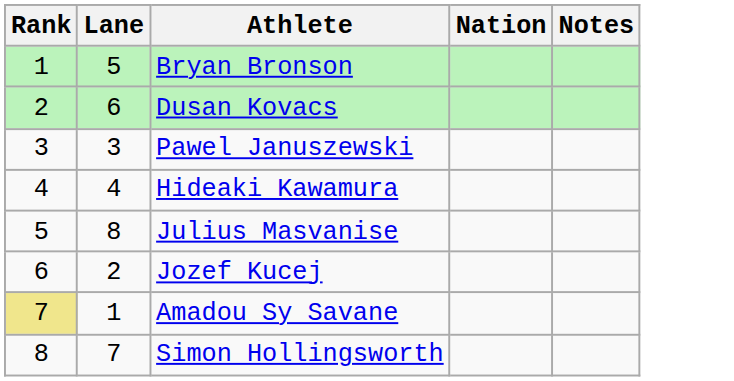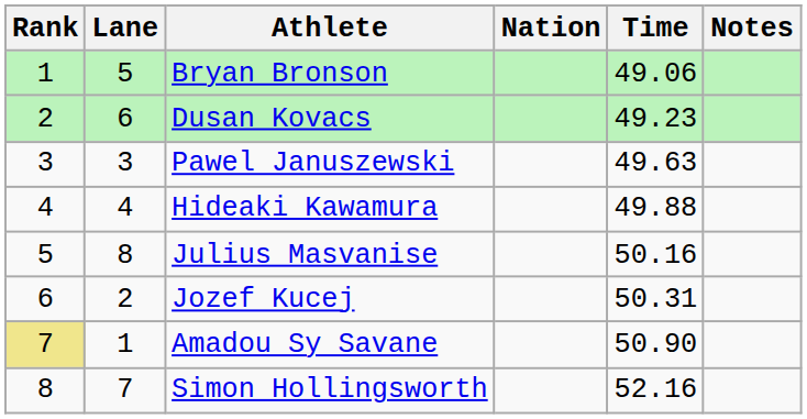 <table class="wikitable sortable" style="text-align:center">
 <tr>
 <th>Rank</th>
 <th>Lane</th>
 <th>Athlete</th>
 <th>Nation</th>
+<th>Time</th>
 <th>Notes</th>
 </tr>
 <tr style="background:#bbf3bb;">
 <td>1</td>
 <td>5</td>
 <td align=left><a href='#'>Bryan Bronson</a></td>
 <td align=left></td>
+<td>49.06</td>
 <td></td>
 </tr>
 <tr style="background:#bbf3bb;">
 <td>2</td>
 <td>6</td>
 <td align=left><a href='#'>Dusan Kovacs</a></td>
 <td align=left></td>
+<td>49.23</td>
 <td></td>
 </tr>
 <tr>
 <td>3</td>
 <td>3</td>
 <td align=left><a href='#'>Pawel Januszewski</a></td>
 <td align=left></td>
+<td>49.63</td>
 <td></td>
 </tr>
 <tr>
 <td>4</td>
 <td>4</td>
 <td align=left><a href='#'>Hideaki Kawamura</a></td>
 <td align=left></td>
+<td>49.88</td>
 <td></td>
 </tr>
 <tr>
 <td>5</td>
 <td>8</td>
 <td align=left><a href='#'>Julius Masvanise</a></td>
 <td align=left></td>
+<td>50.16</td>
 <td></td>
 </tr>
 <tr>
 <td>6</td>
 <td>2</td>
 <td align=left><a href='#'>Jozef Kucej</a></td>
 <td align=left></td>
+<td>50.31</td>
 <td></td>
 </tr>
 <tr>
 <td style="background: khaki;">7</td>
 <td>1</td>
 <td align=left><a href='#'>Amadou Sy Savane</a></td>
 <td align=left></td>
+<td>50.90</td>
 <td></td>
 </tr>
 <tr>
 <td>8</td>
 <td>7</td>
 <td align=left><a href='#'>Simon Hollingsworth</a></td>
 <td align=left></td>
+<td>52.16</td>
 <td></td>
 </tr>
 </table>
